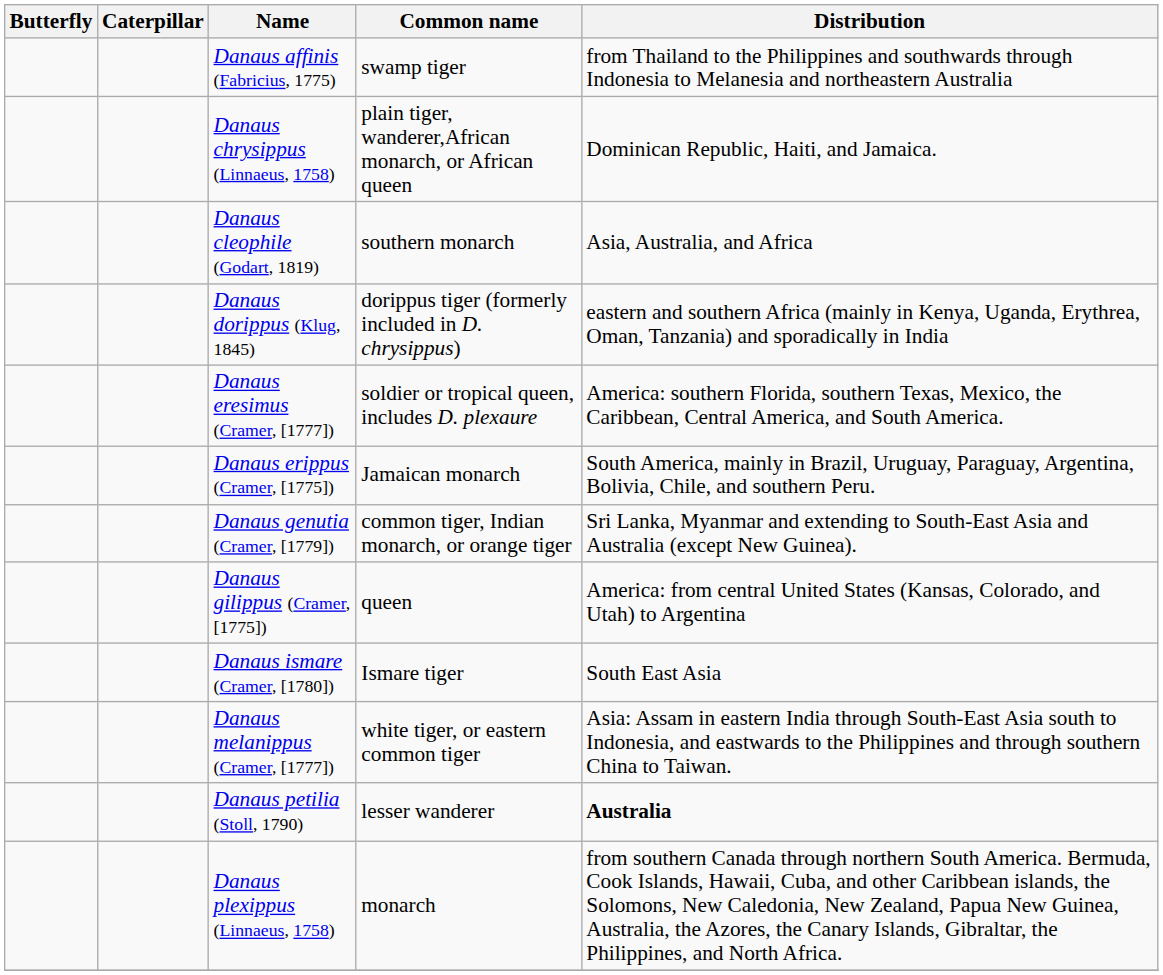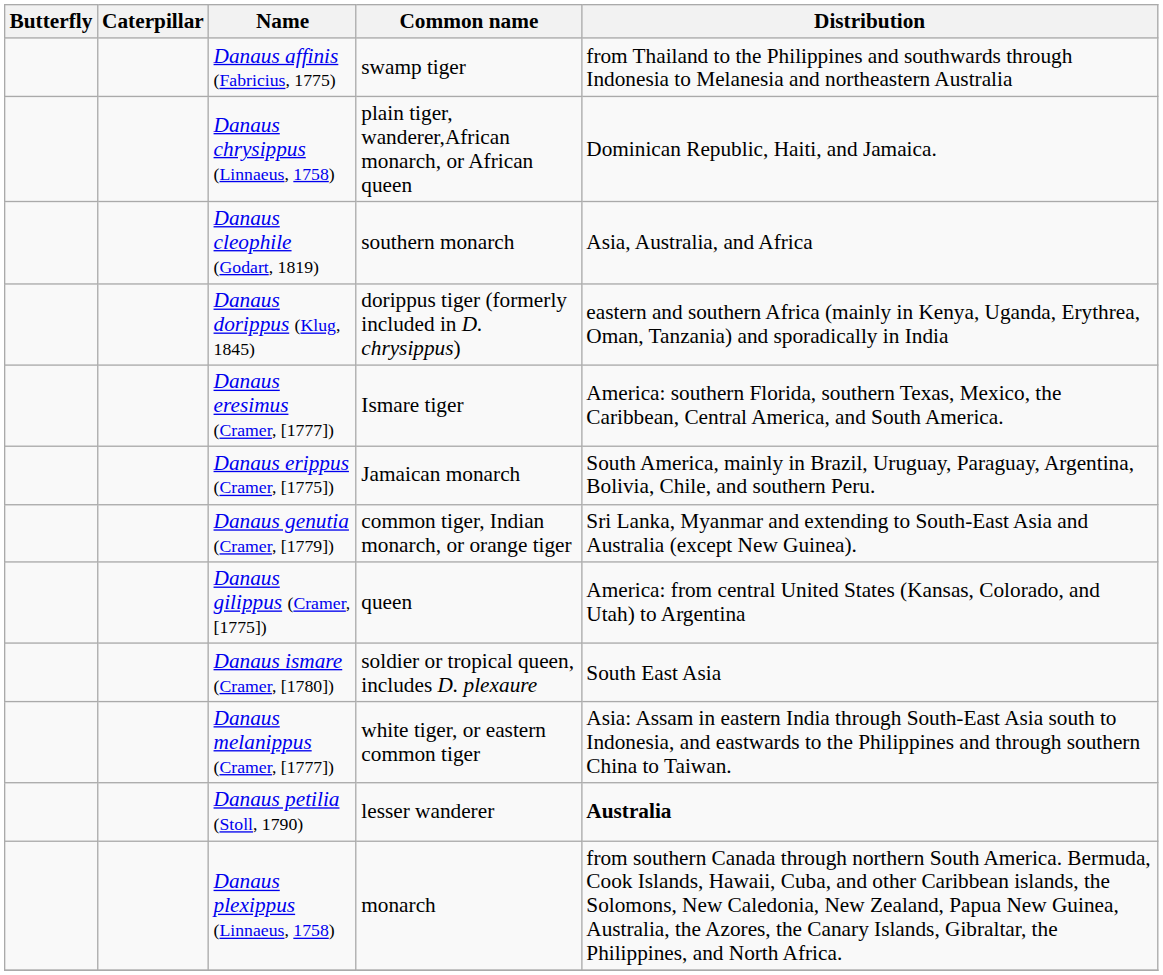 <table class="wikitable sortable">
 <tr>
 <th>Butterfly</th>
 <th>Caterpillar</th>
 <th>Name</th>
 <th>Common name</th>
 <th>Distribution</th>
 </tr>
 <tr>
 <td></td>
 <td></td>
 <td><em><a href='#'>Danaus affinis</a></em> <small>(<a href='#'>Fabricius</a>, 1775)</small></td>
 <td>swamp tiger</td>
 <td>from Thailand to the Philippines and southwards through Indonesia to Melanesia and northeastern Australia</td>
 </tr>
 <tr>
 <td></td>
 <td></td>
 <td><em><a href='#'>Danaus chrysippus</a></em> <small>(<a href='#'>Linnaeus</a>, <a href='#'>1758</a>)</small></td>
 <td>plain tiger, wanderer,African monarch,  or African queen</td>
 <td>Dominican Republic, Haiti, and Jamaica.</td>
 </tr>
 <tr>
 <td></td>
 <td></td>
 <td><em><a href='#'>Danaus cleophile</a></em> <small>(<a href='#'>Godart</a>, 1819)</small></td>
 <td>southern monarch</td>
 <td>Asia, Australia, and Africa</td>
 </tr>
 <tr>
 <td></td>
 <td></td>
 <td><em><a href='#'>Danaus dorippus</a></em> <small>(<a href='#'>Klug</a>, 1845)</small></td>
 <td>dorippus tiger (formerly included in <em>D. chrysippus</em>)</td>
 <td>eastern and southern Africa (mainly in Kenya, Uganda, Erythrea, Oman, Tanzania) and sporadically in India</td>
 </tr>
 <tr>
 <td></td>
 <td></td>
 <td><em><a href='#'>Danaus eresimus</a></em> <small>(<a href='#'>Cramer</a>, [1777])</small></td>
-<td>soldier or tropical queen, includes <em>D. plexaure</em></td>
+<td>Ismare tiger</td>
 <td>America: southern Florida, southern Texas, Mexico, the Caribbean, Central America, and South America.</td>
 </tr>
 <tr>
 <td></td>
 <td></td>
 <td><em><a href='#'>Danaus erippus</a></em> <small>(<a href='#'>Cramer</a>, [1775])</small></td>
 <td>Jamaican monarch</td>
 <td>South America, mainly in Brazil, Uruguay, Paraguay, Argentina, Bolivia, Chile, and southern Peru.</td>
 </tr>
 <tr>
 <td></td>
 <td></td>
 <td><em><a href='#'>Danaus genutia</a></em> <small>(<a href='#'>Cramer</a>, [1779])</small></td>
 <td>common tiger, Indian monarch, or orange tiger</td>
 <td>Sri Lanka, Myanmar and extending to South-East Asia and Australia (except New Guinea).</td>
 </tr>
 <tr>
 <td></td>
 <td></td>
 <td><em><a href='#'>Danaus gilippus</a></em> <small>(<a href='#'>Cramer</a>, [1775])</small></td>
 <td>queen</td>
 <td>America: from central United States (Kansas, Colorado, and Utah) to Argentina</td>
 </tr>
 <tr>
 <td></td>
 <td></td>
 <td><em><a href='#'>Danaus ismare</a></em> <small>(<a href='#'>Cramer</a>, [1780])</small></td>
-<td>Ismare tiger</td>
+<td>soldier or tropical queen, includes <em>D. plexaure</em></td>
 <td>South East Asia</td>
 </tr>
 <tr>
 <td></td>
 <td></td>
 <td><em><a href='#'>Danaus melanippus</a></em> <small>(<a href='#'>Cramer</a>, [1777])</small></td>
 <td>white tiger, or eastern common tiger</td>
 <td>Asia: Assam in eastern India through South-East Asia south to Indonesia, and eastwards to the Philippines and through southern China to Taiwan.</td>
 </tr>
 <tr>
 <td></td>
 <td></td>
 <td><em><a href='#'>Danaus petilia</a></em> <small>(<a href='#'>Stoll</a>, 1790)</small></td>
 <td>lesser wanderer</td>
 <td><strong>Australia</strong></td>
 </tr>
 <tr>
 <td></td>
 <td></td>
 <td><em><a href='#'>Danaus plexippus</a></em> <small>(<a href='#'>Linnaeus</a>, <a href='#'>1758</a>)</small></td>
 <td>monarch</td>
 <td>from southern Canada through northern South America. Bermuda, Cook Islands, Hawaii, Cuba, and other Caribbean islands, the Solomons, New Caledonia, New Zealand, Papua New Guinea, Australia, the Azores, the Canary Islands, Gibraltar, the Philippines, and North Africa.</td>
 </tr>
 <tr>
 </tr>
 </table>
